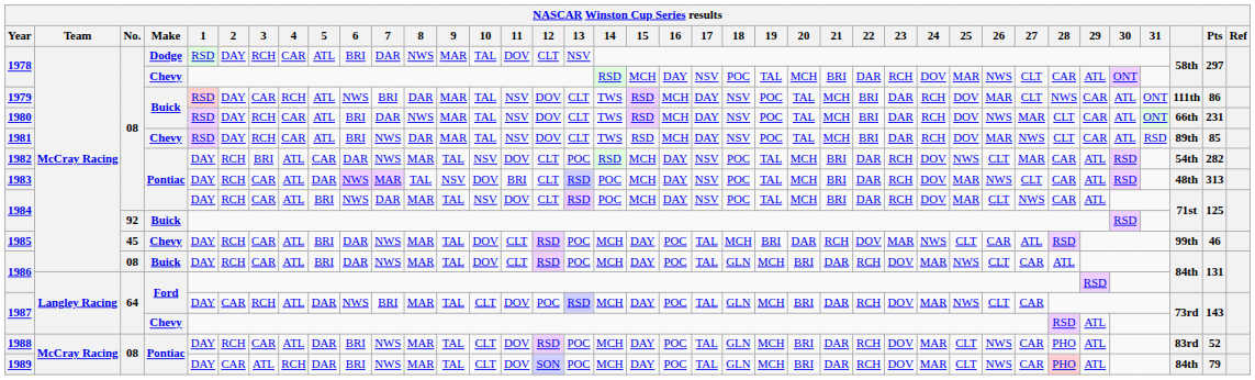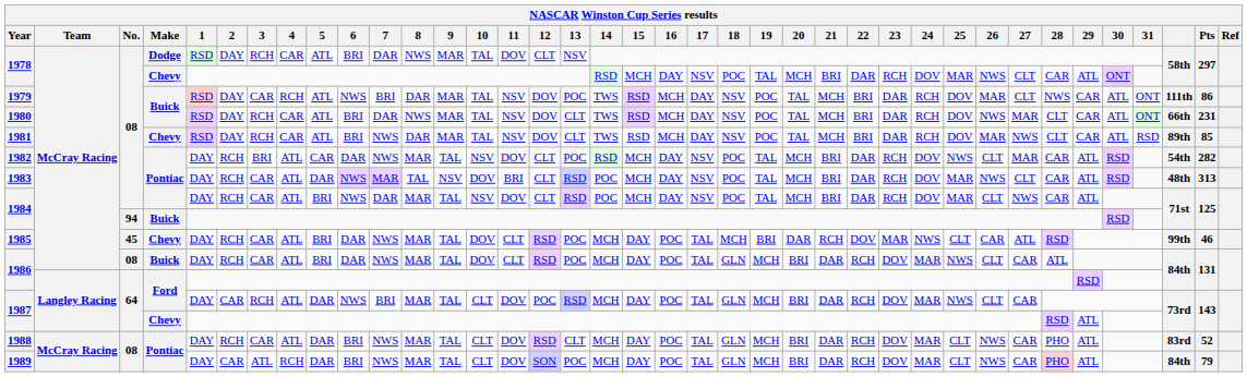 <table class="wikitable" style="text-align:center; font-size:75%">
 <tr>
 <th colspan=45><a href='#'>NASCAR</a> <a href='#'>Winston Cup Series</a> results</th>
 </tr>
 <tr>
 <th>Year</th>
 <th>Team</th>
 <th>No.</th>
 <th>Make</th>
 <th>1</th>
 <th>2</th>
 <th>3</th>
 <th>4</th>
 <th>5</th>
 <th>6</th>
 <th>7</th>
 <th>8</th>
 <th>9</th>
 <th>10</th>
 <th>11</th>
 <th>12</th>
 <th>13</th>
 <th>14</th>
 <th>15</th>
 <th>16</th>
 <th>17</th>
 <th>18</th>
 <th>19</th>
 <th>20</th>
 <th>21</th>
 <th>22</th>
 <th>23</th>
 <th>24</th>
 <th>25</th>
 <th>26</th>
 <th>27</th>
 <th>28</th>
 <th>29</th>
 <th>30</th>
 <th>31</th>
 <th></th>
 <th>Pts</th>
 <th>Ref</th>
 </tr>
 <tr>
 <th rowspan=2><a href='#'>1978</a></th>
 <th rowspan=11><a href='#'>McCray Racing</a></th>
 <th rowspan=8>08</th>
 <th><a href='#'>Dodge</a></th>
 <td style="background:#DFFFDF;"><a href='#'>RSD</a><br></td>
 <td><a href='#'>DAY</a></td>
 <td><a href='#'>RCH</a></td>
 <td><a href='#'>CAR</a></td>
 <td><a href='#'>ATL</a></td>
 <td><a href='#'>BRI</a></td>
 <td><a href='#'>DAR</a></td>
 <td><a href='#'>NWS</a></td>
 <td><a href='#'>MAR</a></td>
 <td><a href='#'>TAL</a></td>
 <td><a href='#'>DOV</a></td>
 <td><a href='#'>CLT</a></td>
 <td><a href='#'>NSV</a></td>
 <td colspan=18></td>
 <th rowspan=2>58th</th>
 <th rowspan=2>297</th>
 <th rowspan=2></th>
 </tr>
 <tr>
 <th><a href='#'>Chevy</a></th>
 <td colspan=13></td>
 <td style="background:#DFFFDF;"><a href='#'>RSD</a><br></td>
 <td><a href='#'>MCH</a></td>
 <td><a href='#'>DAY</a></td>
 <td><a href='#'>NSV</a></td>
 <td><a href='#'>POC</a></td>
 <td><a href='#'>TAL</a></td>
 <td><a href='#'>MCH</a></td>
 <td><a href='#'>BRI</a></td>
 <td><a href='#'>DAR</a></td>
 <td><a href='#'>RCH</a></td>
 <td><a href='#'>DOV</a></td>
 <td><a href='#'>MAR</a></td>
 <td><a href='#'>NWS</a></td>
 <td><a href='#'>CLT</a></td>
 <td><a href='#'>CAR</a></td>
 <td><a href='#'>ATL</a></td>
 <td style="background:#EFCFFF;"><a href='#'>ONT</a><br></td>
 <td></td>
 </tr>
 <tr>
 <th><a href='#'>1979</a></th>
 <th rowspan=2><a href='#'>Buick</a></th>
 <td style="background:#FFCFCF;"><a href='#'>RSD</a><br></td>
 <td><a href='#'>DAY</a></td>
 <td><a href='#'>CAR</a></td>
 <td><a href='#'>RCH</a></td>
 <td><a href='#'>ATL</a></td>
 <td><a href='#'>NWS</a></td>
 <td><a href='#'>BRI</a></td>
 <td><a href='#'>DAR</a></td>
 <td><a href='#'>MAR</a></td>
 <td><a href='#'>TAL</a></td>
 <td><a href='#'>NSV</a></td>
 <td><a href='#'>DOV</a></td>
-<td><a href='#'>CLT</a></td>
+<td><a href='#'>POC</a></td>
 <td><a href='#'>TWS</a></td>
 <td style="background:#EFCFFF;"><a href='#'>RSD</a><br></td>
 <td><a href='#'>MCH</a></td>
 <td><a href='#'>DAY</a></td>
 <td><a href='#'>NSV</a></td>
 <td><a href='#'>POC</a></td>
 <td><a href='#'>TAL</a></td>
 <td><a href='#'>MCH</a></td>
 <td><a href='#'>BRI</a></td>
 <td><a href='#'>DAR</a></td>
 <td><a href='#'>RCH</a></td>
 <td><a href='#'>DOV</a></td>
 <td><a href='#'>MAR</a></td>
 <td><a href='#'>CLT</a></td>
 <td><a href='#'>NWS</a></td>
 <td><a href='#'>CAR</a></td>
 <td><a href='#'>ATL</a></td>
 <td><a href='#'>ONT</a></td>
 <th>111th</th>
 <th>86</th>
 <th></th>
 </tr>
 <tr>
 <th><a href='#'>1980</a></th>
 <td style="background:#EFCFFF;"><a href='#'>RSD</a><br></td>
 <td><a href='#'>DAY</a></td>
 <td><a href='#'>RCH</a></td>
 <td><a href='#'>CAR</a></td>
 <td><a href='#'>ATL</a></td>
 <td><a href='#'>BRI</a></td>
 <td><a href='#'>DAR</a></td>
 <td><a href='#'>NWS</a></td>
 <td><a href='#'>MAR</a></td>
 <td><a href='#'>TAL</a></td>
 <td><a href='#'>NSV</a></td>
 <td><a href='#'>DOV</a></td>
 <td><a href='#'>CLT</a></td>
 <td><a href='#'>TWS</a></td>
 <td style="background:#EFCFFF;"><a href='#'>RSD</a><br></td>
 <td><a href='#'>MCH</a></td>
 <td><a href='#'>DAY</a></td>
 <td><a href='#'>NSV</a></td>
 <td><a href='#'>POC</a></td>
 <td><a href='#'>TAL</a></td>
 <td><a href='#'>MCH</a></td>
 <td><a href='#'>BRI</a></td>
 <td><a href='#'>DAR</a></td>
 <td><a href='#'>RCH</a></td>
 <td><a href='#'>DOV</a></td>
 <td><a href='#'>NWS</a></td>
 <td><a href='#'>MAR</a></td>
 <td><a href='#'>CLT</a></td>
 <td><a href='#'>CAR</a></td>
 <td><a href='#'>ATL</a></td>
 <td style="background:#DFFFDF;"><a href='#'>ONT</a><br></td>
 <th>66th</th>
 <th>231</th>
 <th></th>
 </tr>
 <tr>
 <th><a href='#'>1981</a></th>
 <th><a href='#'>Chevy</a></th>
 <td style="background:#EFCFFF;"><a href='#'>RSD</a><br></td>
 <td><a href='#'>DAY</a></td>
 <td><a href='#'>RCH</a></td>
 <td><a href='#'>CAR</a></td>
 <td><a href='#'>ATL</a></td>
 <td><a href='#'>BRI</a></td>
 <td><a href='#'>NWS</a></td>
 <td><a href='#'>DAR</a></td>
 <td><a href='#'>MAR</a></td>
 <td><a href='#'>TAL</a></td>
 <td><a href='#'>NSV</a></td>
 <td><a href='#'>DOV</a></td>
 <td><a href='#'>CLT</a></td>
 <td><a href='#'>TWS</a></td>
 <td><a href='#'>RSD</a></td>
 <td><a href='#'>MCH</a></td>
 <td><a href='#'>DAY</a></td>
 <td><a href='#'>NSV</a></td>
 <td><a href='#'>POC</a></td>
 <td><a href='#'>TAL</a></td>
 <td><a href='#'>MCH</a></td>
 <td><a href='#'>BRI</a></td>
 <td><a href='#'>DAR</a></td>
 <td><a href='#'>RCH</a></td>
 <td><a href='#'>DOV</a></td>
 <td><a href='#'>MAR</a></td>
 <td><a href='#'>NWS</a></td>
 <td><a href='#'>CLT</a></td>
 <td><a href='#'>CAR</a></td>
 <td><a href='#'>ATL</a></td>
 <td><a href='#'>RSD</a></td>
 <th>89th</th>
 <th>85</th>
 <th></th>
 </tr>
 <tr>
 <th><a href='#'>1982</a></th>
 <th rowspan=3><a href='#'>Pontiac</a></th>
 <td><a href='#'>DAY</a></td>
 <td><a href='#'>RCH</a></td>
 <td><a href='#'>BRI</a></td>
 <td><a href='#'>ATL</a></td>
 <td><a href='#'>CAR</a></td>
 <td><a href='#'>DAR</a></td>
 <td><a href='#'>NWS</a></td>
 <td><a href='#'>MAR</a></td>
 <td><a href='#'>TAL</a></td>
 <td><a href='#'>NSV</a></td>
 <td><a href='#'>DOV</a></td>
 <td><a href='#'>CLT</a></td>
 <td><a href='#'>POC</a></td>
 <td style="background:#DFFFDF;"><a href='#'>RSD</a><br></td>
 <td><a href='#'>MCH</a></td>
 <td><a href='#'>DAY</a></td>
 <td><a href='#'>NSV</a></td>
 <td><a href='#'>POC</a></td>
 <td><a href='#'>TAL</a></td>
 <td><a href='#'>MCH</a></td>
 <td><a href='#'>BRI</a></td>
 <td><a href='#'>DAR</a></td>
 <td><a href='#'>RCH</a></td>
 <td><a href='#'>DOV</a></td>
 <td><a href='#'>NWS</a></td>
 <td><a href='#'>CLT</a></td>
 <td><a href='#'>MAR</a></td>
 <td><a href='#'>CAR</a></td>
 <td><a href='#'>ATL</a></td>
 <td style="background:#EFCFFF;"><a href='#'>RSD</a><br></td>
 <td></td>
 <th>54th</th>
 <th>282</th>
 <th></th>
 </tr>
 <tr>
 <th><a href='#'>1983</a></th>
 <td><a href='#'>DAY</a></td>
 <td><a href='#'>RCH</a></td>
 <td><a href='#'>CAR</a></td>
 <td><a href='#'>ATL</a></td>
 <td><a href='#'>DAR</a></td>
 <td style="background:#EFCFFF;"><a href='#'>NWS</a><br></td>
 <td style="background:#EFCFFF;"><a href='#'>MAR</a><br></td>
 <td><a href='#'>TAL</a></td>
 <td><a href='#'>NSV</a></td>
 <td><a href='#'>DOV</a></td>
 <td><a href='#'>BRI</a></td>
 <td><a href='#'>CLT</a></td>
 <td style="background:#CFCFFF;"><a href='#'>RSD</a><br></td>
 <td><a href='#'>POC</a></td>
 <td><a href='#'>MCH</a></td>
 <td><a href='#'>DAY</a></td>
 <td><a href='#'>NSV</a></td>
 <td><a href='#'>POC</a></td>
 <td><a href='#'>TAL</a></td>
 <td><a href='#'>MCH</a></td>
 <td><a href='#'>BRI</a></td>
 <td><a href='#'>DAR</a></td>
 <td><a href='#'>RCH</a></td>
 <td><a href='#'>DOV</a></td>
 <td><a href='#'>MAR</a></td>
 <td><a href='#'>NWS</a></td>
 <td><a href='#'>CLT</a></td>
 <td><a href='#'>CAR</a></td>
 <td><a href='#'>ATL</a></td>
 <td style="background:#EFCFFF;"><a href='#'>RSD</a><br></td>
 <td></td>
 <th>48th</th>
 <th>313</th>
 <th></th>
 </tr>
 <tr>
 <th rowspan=2><a href='#'>1984</a></th>
 <td><a href='#'>DAY</a></td>
 <td><a href='#'>RCH</a></td>
 <td><a href='#'>CAR</a></td>
 <td><a href='#'>ATL</a></td>
 <td><a href='#'>BRI</a></td>
 <td><a href='#'>NWS</a></td>
 <td><a href='#'>DAR</a></td>
 <td><a href='#'>MAR</a></td>
 <td><a href='#'>TAL</a></td>
 <td><a href='#'>NSV</a></td>
 <td><a href='#'>DOV</a></td>
 <td><a href='#'>CLT</a></td>
 <td style="background:#EFCFFF;"><a href='#'>RSD</a><br></td>
 <td><a href='#'>POC</a></td>
 <td><a href='#'>MCH</a></td>
 <td><a href='#'>DAY</a></td>
 <td><a href='#'>NSV</a></td>
 <td><a href='#'>POC</a></td>
 <td><a href='#'>TAL</a></td>
 <td><a href='#'>MCH</a></td>
 <td><a href='#'>BRI</a></td>
 <td><a href='#'>DAR</a></td>
 <td><a href='#'>RCH</a></td>
 <td><a href='#'>DOV</a></td>
 <td><a href='#'>MAR</a></td>
 <td><a href='#'>CLT</a></td>
 <td><a href='#'>NWS</a></td>
 <td><a href='#'>CAR</a></td>
 <td><a href='#'>ATL</a></td>
 <td colspan=2></td>
 <th rowspan=2>71st</th>
 <th rowspan=2>125</th>
 <th rowspan=2></th>
 </tr>
 <tr>
-<th>92</th>
+<th>94</th>
 <th><a href='#'>Buick</a></th>
 <td colspan=29></td>
 <td style="background:#EFCFFF;"><a href='#'>RSD</a><br></td>
 <td></td>
 </tr>
 <tr>
 <th><a href='#'>1985</a></th>
 <th>45</th>
 <th><a href='#'>Chevy</a></th>
 <td><a href='#'>DAY</a></td>
 <td><a href='#'>RCH</a></td>
 <td><a href='#'>CAR</a></td>
 <td><a href='#'>ATL</a></td>
 <td><a href='#'>BRI</a></td>
 <td><a href='#'>DAR</a></td>
 <td><a href='#'>NWS</a></td>
 <td><a href='#'>MAR</a></td>
 <td><a href='#'>TAL</a></td>
 <td><a href='#'>DOV</a></td>
 <td><a href='#'>CLT</a></td>
 <td style="background:#EFCFFF;"><a href='#'>RSD</a><br></td>
 <td><a href='#'>POC</a></td>
 <td><a href='#'>MCH</a></td>
 <td><a href='#'>DAY</a></td>
 <td><a href='#'>POC</a></td>
 <td><a href='#'>TAL</a></td>
 <td><a href='#'>MCH</a></td>
 <td><a href='#'>BRI</a></td>
 <td><a href='#'>DAR</a></td>
 <td><a href='#'>RCH</a></td>
 <td><a href='#'>DOV</a></td>
 <td><a href='#'>MAR</a></td>
 <td><a href='#'>NWS</a></td>
 <td><a href='#'>CLT</a></td>
 <td><a href='#'>CAR</a></td>
 <td><a href='#'>ATL</a></td>
 <td style="background:#EFCFFF;"><a href='#'>RSD</a><br></td>
 <td colspan=3></td>
 <th>99th</th>
 <th>46</th>
 <th></th>
 </tr>
 <tr>
 <th rowspan=2><a href='#'>1986</a></th>
 <th>08</th>
 <th><a href='#'>Buick</a></th>
 <td><a href='#'>DAY</a></td>
 <td><a href='#'>RCH</a></td>
 <td><a href='#'>CAR</a></td>
 <td><a href='#'>ATL</a></td>
 <td><a href='#'>BRI</a></td>
 <td><a href='#'>DAR</a></td>
 <td><a href='#'>NWS</a></td>
 <td><a href='#'>MAR</a></td>
 <td><a href='#'>TAL</a></td>
 <td><a href='#'>DOV</a></td>
 <td><a href='#'>CLT</a></td>
 <td style="background:#EFCFFF;"><a href='#'>RSD</a><br></td>
 <td><a href='#'>POC</a></td>
 <td><a href='#'>MCH</a></td>
 <td><a href='#'>DAY</a></td>
 <td><a href='#'>POC</a></td>
 <td><a href='#'>TAL</a></td>
 <td><a href='#'>GLN</a></td>
 <td><a href='#'>MCH</a></td>
 <td><a href='#'>BRI</a></td>
 <td><a href='#'>DAR</a></td>
 <td><a href='#'>RCH</a></td>
 <td><a href='#'>DOV</a></td>
 <td><a href='#'>MAR</a></td>
 <td><a href='#'>NWS</a></td>
 <td><a href='#'>CLT</a></td>
 <td><a href='#'>CAR</a></td>
 <td><a href='#'>ATL</a></td>
 <td colspan=3></td>
 <th rowspan=2>84th</th>
 <th rowspan=2>131</th>
 <th rowspan=2></th>
 </tr>
 <tr>
 <th rowspan=3><a href='#'>Langley Racing</a></th>
 <th rowspan=3>64</th>
 <th rowspan=2><a href='#'>Ford</a></th>
 <td colspan=28></td>
 <td style="background:#EFCFFF;"><a href='#'>RSD</a><br></td>
 <td colspan=2></td>
 </tr>
 <tr>
 <th rowspan=2><a href='#'>1987</a></th>
 <td><a href='#'>DAY</a></td>
 <td><a href='#'>CAR</a></td>
 <td><a href='#'>RCH</a></td>
 <td><a href='#'>ATL</a></td>
 <td><a href='#'>DAR</a></td>
 <td><a href='#'>NWS</a></td>
 <td><a href='#'>BRI</a></td>
 <td><a href='#'>MAR</a></td>
 <td><a href='#'>TAL</a></td>
 <td><a href='#'>CLT</a></td>
 <td><a href='#'>DOV</a></td>
 <td><a href='#'>POC</a></td>
 <td style="background:#CFCFFF;"><a href='#'>RSD</a><br></td>
 <td><a href='#'>MCH</a></td>
 <td><a href='#'>DAY</a></td>
 <td><a href='#'>POC</a></td>
 <td><a href='#'>TAL</a></td>
 <td><a href='#'>GLN</a></td>
 <td><a href='#'>MCH</a></td>
 <td><a href='#'>BRI</a></td>
 <td><a href='#'>DAR</a></td>
 <td><a href='#'>RCH</a></td>
 <td><a href='#'>DOV</a></td>
 <td><a href='#'>MAR</a></td>
 <td><a href='#'>NWS</a></td>
 <td><a href='#'>CLT</a></td>
 <td><a href='#'>CAR</a></td>
 <td colspan=4></td>
 <th rowspan=2>73rd</th>
 <th rowspan=2>143</th>
 <th rowspan=2></th>
 </tr>
 <tr>
 <th><a href='#'>Chevy</a></th>
 <td colspan=27></td>
 <td style="background:#EFCFFF;"><a href='#'>RSD</a><br></td>
 <td><a href='#'>ATL</a></td>
 <td colspan=2></td>
 </tr>
 <tr>
 <th><a href='#'>1988</a></th>
 <th rowspan=2><a href='#'>McCray Racing</a></th>
 <th rowspan=2>08</th>
 <th rowspan=2><a href='#'>Pontiac</a></th>
 <td><a href='#'>DAY</a></td>
 <td><a href='#'>RCH</a></td>
 <td><a href='#'>CAR</a></td>
 <td><a href='#'>ATL</a></td>
 <td><a href='#'>DAR</a></td>
 <td><a href='#'>BRI</a></td>
 <td><a href='#'>NWS</a></td>
 <td><a href='#'>MAR</a></td>
 <td><a href='#'>TAL</a></td>
 <td><a href='#'>CLT</a></td>
 <td><a href='#'>DOV</a></td>
 <td style="background:#EFCFFF;"><a href='#'>RSD</a><br></td>
-<td><a href='#'>POC</a></td>
+<td><a href='#'>CLT</a></td>
 <td><a href='#'>MCH</a></td>
 <td><a href='#'>DAY</a></td>
 <td><a href='#'>POC</a></td>
 <td><a href='#'>TAL</a></td>
 <td><a href='#'>GLN</a></td>
 <td><a href='#'>MCH</a></td>
 <td><a href='#'>BRI</a></td>
 <td><a href='#'>DAR</a></td>
 <td><a href='#'>RCH</a></td>
 <td><a href='#'>DOV</a></td>
 <td><a href='#'>MAR</a></td>
 <td><a href='#'>CLT</a></td>
 <td><a href='#'>NWS</a></td>
 <td><a href='#'>CAR</a></td>
 <td><a href='#'>PHO</a></td>
 <td><a href='#'>ATL</a></td>
 <td colspan=2></td>
 <th>83rd</th>
 <th>52</th>
 <th></th>
 </tr>
 <tr>
 <th><a href='#'>1989</a></th>
 <td><a href='#'>DAY</a></td>
 <td><a href='#'>CAR</a></td>
 <td><a href='#'>ATL</a></td>
 <td><a href='#'>RCH</a></td>
 <td><a href='#'>DAR</a></td>
 <td><a href='#'>BRI</a></td>
 <td><a href='#'>NWS</a></td>
 <td><a href='#'>MAR</a></td>
 <td><a href='#'>TAL</a></td>
 <td><a href='#'>CLT</a></td>
 <td><a href='#'>DOV</a></td>
 <td style="background:#CFCFFF;"><a href='#'>SON</a><br></td>
 <td><a href='#'>POC</a></td>
 <td><a href='#'>MCH</a></td>
 <td><a href='#'>DAY</a></td>
 <td><a href='#'>POC</a></td>
 <td><a href='#'>TAL</a></td>
 <td><a href='#'>GLN</a></td>
 <td><a href='#'>MCH</a></td>
 <td><a href='#'>BRI</a></td>
 <td><a href='#'>DAR</a></td>
 <td><a href='#'>RCH</a></td>
 <td><a href='#'>DOV</a></td>
 <td><a href='#'>MAR</a></td>
 <td><a href='#'>CLT</a></td>
 <td><a href='#'>NWS</a></td>
 <td><a href='#'>CAR</a></td>
 <td style="background:#FFCFCF;"><a href='#'>PHO</a><br></td>
 <td><a href='#'>ATL</a></td>
 <td colspan=2></td>
 <th>84th</th>
 <th>79</th>
 <th></th>
 </tr>
 </table>
